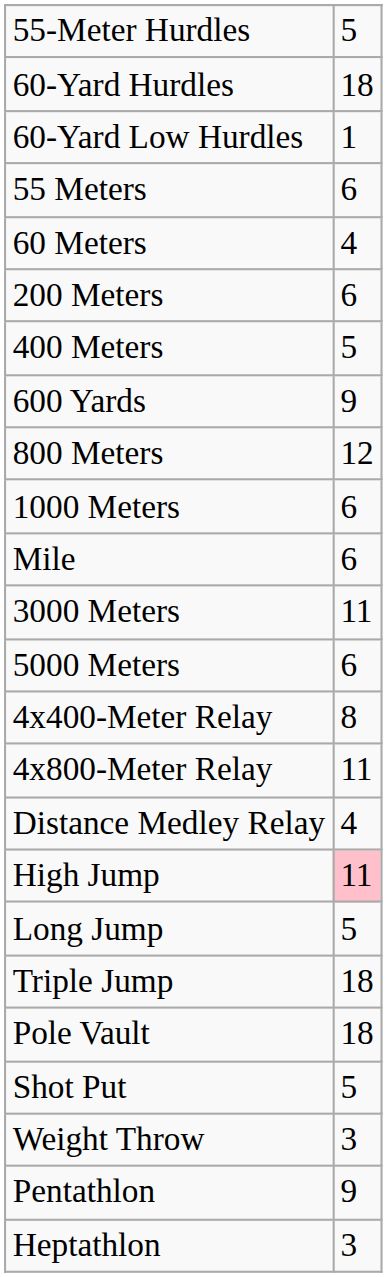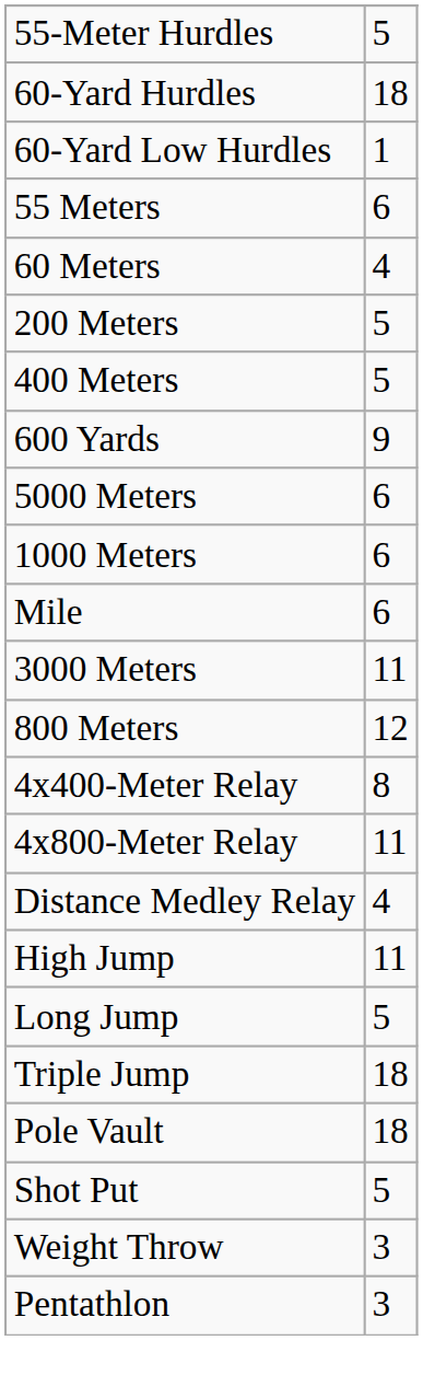 <table class="wikitable">
 <tr>
 </tr>
 <tr>
 <td>55-Meter Hurdles</td>
 <td>5</td>
 </tr>
 <tr>
 <td>60-Yard Hurdles</td>
 <td>18</td>
 </tr>
 <tr>
 <td>60-Yard Low Hurdles</td>
 <td>1</td>
 </tr>
 <tr>
 <td>55 Meters</td>
 <td>6</td>
 </tr>
 <tr>
 <td>60 Meters</td>
 <td>4</td>
 </tr>
 <tr>
 <td>200 Meters</td>
-<td>6</td>
+<td>5</td>
 </tr>
 <tr>
 <td>400 Meters</td>
 <td>5</td>
 </tr>
 <tr>
 <td>600 Yards</td>
 <td>9</td>
 </tr>
 <tr>
-<td>800 Meters</td>
-<td>12</td>
+<td>5000 Meters</td>
+<td>6</td>
 </tr>
 <tr>
 <td>1000 Meters</td>
 <td>6</td>
 </tr>
 <tr>
 <td>Mile</td>
 <td>6</td>
 </tr>
 <tr>
 <td>3000 Meters</td>
 <td>11</td>
 </tr>
 <tr>
-<td>5000 Meters</td>
-<td>6</td>
+<td>800 Meters</td>
+<td>12</td>
 </tr>
 <tr>
 <td>4x400-Meter Relay</td>
 <td>8</td>
 </tr>
 <tr>
 <td>4x800-Meter Relay</td>
 <td>11</td>
 </tr>
 <tr>
 <td>Distance Medley Relay</td>
 <td>4</td>
 </tr>
 <tr>
 <td>High Jump</td>
-<td style="background: pink;">11</td>
+<td>11</td>
 </tr>
 <tr>
 <td>Long Jump</td>
 <td>5</td>
 </tr>
 <tr>
 <td>Triple Jump</td>
 <td>18</td>
 </tr>
 <tr>
 <td>Pole Vault</td>
 <td>18</td>
 </tr>
 <tr>
 <td>Shot Put</td>
 <td>5</td>
 </tr>
 <tr>
 <td>Weight Throw</td>
 <td>3</td>
 </tr>
 <tr>
 <td>Pentathlon</td>
-<td>9</td>
-</tr>
-<tr>
-<td>Heptathlon</td>
 <td>3</td>
 </tr>
 </table>
